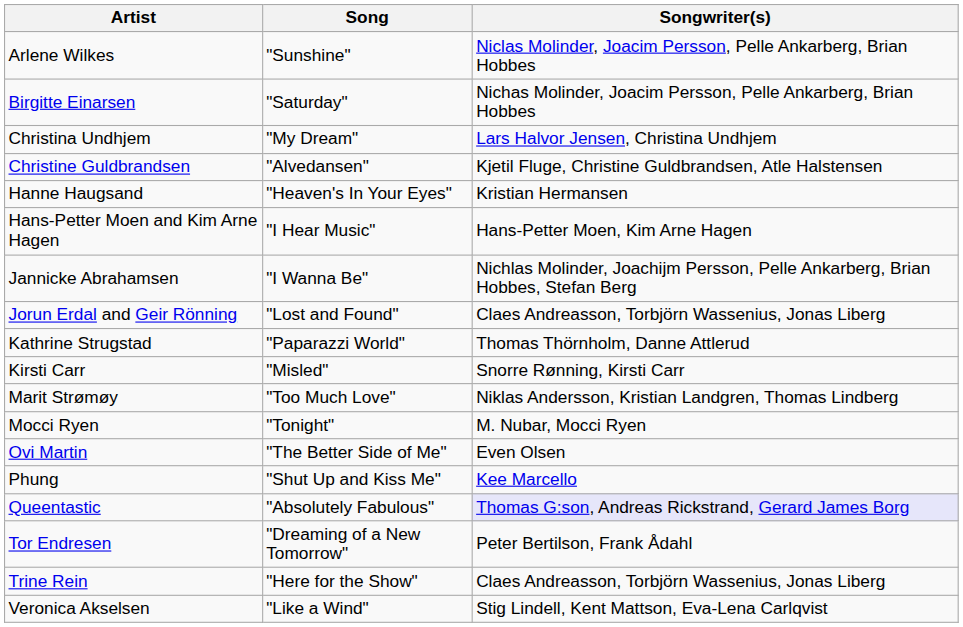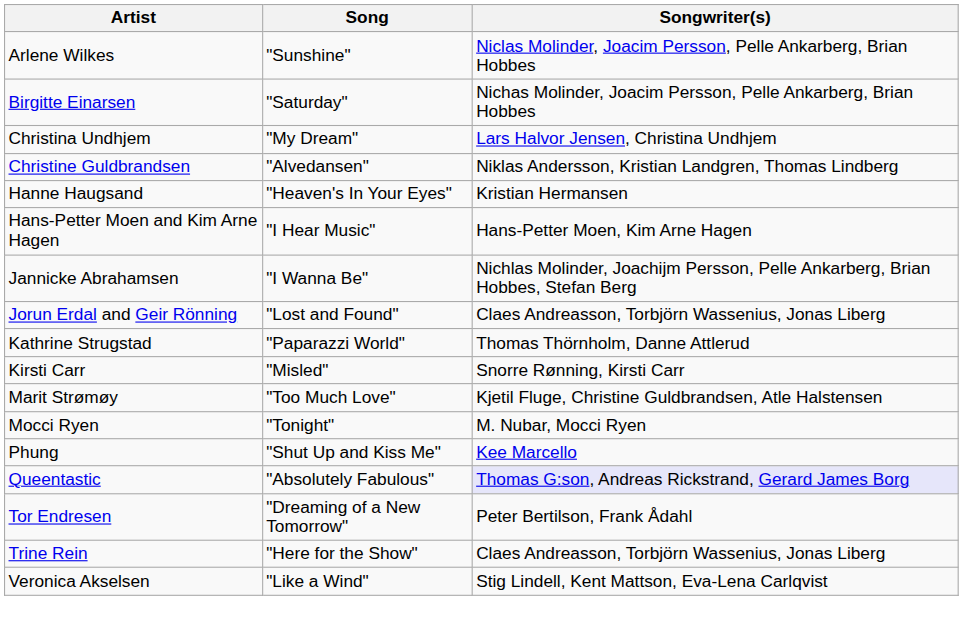 <table class="sortable wikitable" style="margin: 1em auto 1em auto;">
 <tr>
 <th>Artist</th>
 <th>Song</th>
 <th>Songwriter(s)</th>
 </tr>
 <tr>
 <td>Arlene Wilkes</td>
 <td>"Sunshine"</td>
 <td><a href='#'>Niclas Molinder</a>, <a href='#'>Joacim Persson</a>, Pelle Ankarberg, Brian Hobbes</td>
 </tr>
 <tr>
 <td><a href='#'>Birgitte Einarsen</a></td>
 <td>"Saturday"</td>
 <td>Nichas Molinder, Joacim Persson, Pelle Ankarberg, Brian Hobbes</td>
 </tr>
 <tr>
 <td>Christina Undhjem</td>
 <td>"My Dream"</td>
 <td><a href='#'>Lars Halvor Jensen</a>, Christina Undhjem</td>
 </tr>
 <tr>
 <td><a href='#'>Christine Guldbrandsen</a></td>
 <td>"Alvedansen"</td>
-<td>Kjetil Fluge, Christine Guldbrandsen, Atle Halstensen</td>
+<td>Niklas Andersson, Kristian Landgren, Thomas Lindberg</td>
 </tr>
 <tr>
 <td>Hanne Haugsand</td>
 <td>"Heaven's In Your Eyes"</td>
 <td>Kristian Hermansen</td>
 </tr>
 <tr>
 <td>Hans-Petter Moen and Kim Arne Hagen</td>
 <td>"I Hear Music"</td>
 <td>Hans-Petter Moen, Kim Arne Hagen</td>
 </tr>
 <tr>
 <td>Jannicke Abrahamsen</td>
 <td>"I Wanna Be"</td>
 <td>Nichlas Molinder, Joachijm Persson, Pelle Ankarberg, Brian Hobbes, Stefan Berg</td>
 </tr>
 <tr>
 <td><a href='#'>Jorun Erdal</a> and <a href='#'>Geir Rönning</a></td>
 <td>"Lost and Found"</td>
 <td>Claes Andreasson, Torbjörn Wassenius, Jonas Liberg</td>
 </tr>
 <tr>
 <td>Kathrine Strugstad</td>
 <td>"Paparazzi World"</td>
 <td>Thomas Thörnholm, Danne Attlerud</td>
 </tr>
 <tr>
 <td>Kirsti Carr</td>
 <td>"Misled"</td>
 <td>Snorre Rønning, Kirsti Carr</td>
 </tr>
 <tr>
 <td>Marit Strømøy</td>
 <td>"Too Much Love"</td>
-<td>Niklas Andersson, Kristian Landgren, Thomas Lindberg</td>
+<td>Kjetil Fluge, Christine Guldbrandsen, Atle Halstensen</td>
 </tr>
 <tr>
 <td>Mocci Ryen</td>
 <td>"Tonight"</td>
 <td>M. Nubar, Mocci Ryen</td>
-</tr>
-<tr>
-<td><a href='#'>Ovi Martin</a></td>
-<td>"The Better Side of Me"</td>
-<td>Even Olsen</td>
 </tr>
 <tr>
 <td>Phung</td>
 <td>"Shut Up and Kiss Me"</td>
 <td><a href='#'>Kee Marcello</a></td>
 </tr>
 <tr>
 <td><a href='#'>Queentastic</a></td>
 <td>"Absolutely Fabulous"</td>
 <td style="background: lavender;"><a href='#'>Thomas G:son</a>, Andreas Rickstrand, <a href='#'>Gerard James Borg</a></td>
 </tr>
 <tr>
 <td><a href='#'>Tor Endresen</a></td>
 <td>"Dreaming of a New Tomorrow"</td>
 <td>Peter Bertilson, Frank Ådahl</td>
 </tr>
 <tr>
 <td><a href='#'>Trine Rein</a></td>
 <td>"Here for the Show"</td>
 <td>Claes Andreasson, Torbjörn Wassenius, Jonas Liberg</td>
 </tr>
 <tr>
 <td>Veronica Akselsen</td>
 <td>"Like a Wind"</td>
 <td>Stig Lindell, Kent Mattson, Eva-Lena Carlqvist</td>
 </tr>
 </table>
